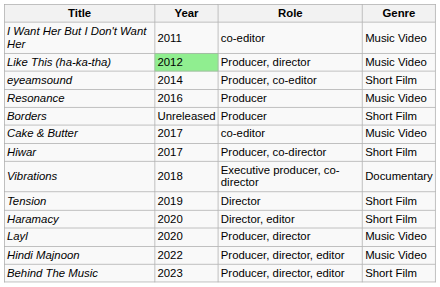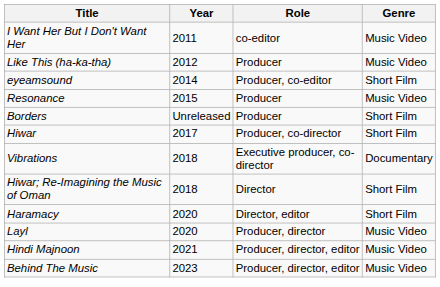 <table class="wikitable sortable">
 <tr>
 <th>Title</th>
 <th>Year</th>
 <th>Role</th>
 <th>Genre</th>
 </tr>
 <tr>
 <td><em>I Want Her But I Don't Want Her</em></td>
 <td>2011</td>
 <td>co-editor</td>
 <td>Music Video</td>
 </tr>
 <tr>
 <td><em>Like This (ha-ka-tha)</em></td>
-<td style="background: lightgreen;">2012</td>
-<td>Producer, director</td>
+<td>2012</td>
+<td>Producer</td>
 <td>Music Video</td>
 </tr>
 <tr>
 <td><em>eyeamsound</em></td>
 <td>2014</td>
 <td>Producer, co-editor</td>
 <td>Short Film</td>
 </tr>
 <tr>
 <td><em>Resonance</em></td>
-<td>2016</td>
+<td>2015</td>
 <td>Producer</td>
 <td>Music Video</td>
 </tr>
 <tr>
 <td><em>Borders</em></td>
 <td>Unreleased</td>
 <td>Producer</td>
 <td>Short Film</td>
-</tr>
-<tr>
-<td><em>Cake & Butter</em></td>
-<td>2017</td>
-<td>co-editor</td>
-<td>Music Video</td>
 </tr>
 <tr>
 <td><em>Hiwar</em></td>
 <td>2017</td>
 <td>Producer, co-director</td>
 <td>Short Film</td>
 </tr>
 <tr>
 <td><em>Vibrations</em></td>
 <td>2018</td>
 <td>Executive producer, co-director</td>
 <td>Documentary</td>
 </tr>
 <tr>
-<td><em>Tension</em></td>
-<td>2019</td>
+<td><em>Hiwar; Re-Imagining the Music of Oman</em></td>
+<td>2018</td>
 <td>Director</td>
 <td>Short Film</td>
 </tr>
 <tr>
 <td><em>Haramacy</em></td>
 <td>2020</td>
 <td>Director, editor</td>
 <td>Short Film</td>
 </tr>
 <tr>
 <td><em>Layl</em></td>
 <td>2020</td>
 <td>Producer, director</td>
 <td>Music Video</td>
 </tr>
 <tr>
 <td><em>Hindi Majnoon</em></td>
-<td>2022</td>
+<td>2021</td>
 <td>Producer, director, editor</td>
 <td>Music Video</td>
 </tr>
 <tr>
 <td><em>Behind The Music</em></td>
 <td>2023</td>
 <td>Producer, director, editor</td>
-<td>Short Film</td>
+<td>Music Video</td>
 </tr>
 </table>
